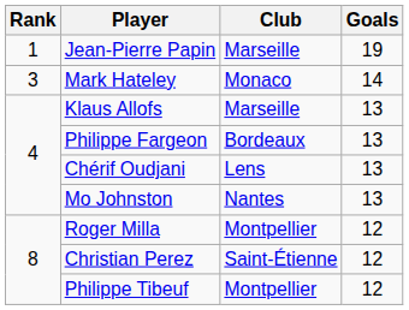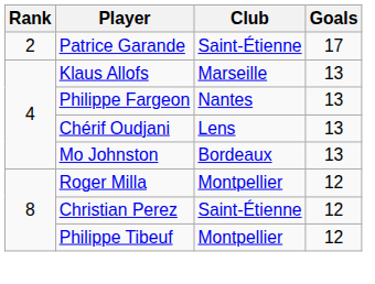 <table class="wikitable" style="text-align:center">
 <tr>
 <th>Rank</th>
 <th>Player</th>
 <th>Club</th>
 <th>Goals</th>
 </tr>
 <tr>
-<td>1</td>
-<td align="left"> <a href='#'>Jean-Pierre Papin</a></td>
-<td align="left"><a href='#'>Marseille</a></td>
-<td>19</td>
-</tr>
-<tr>
-<td>3</td>
-<td align="left"> <a href='#'>Mark Hateley</a></td>
-<td align="left"><a href='#'>Monaco</a></td>
-<td>14</td>
+<td>2</td>
+<td align="left"> <a href='#'>Patrice Garande</a></td>
+<td align="left"><a href='#'>Saint-Étienne</a></td>
+<td>17</td>
 </tr>
 <tr>
 <td rowspan="4">4</td>
 <td align="left"> <a href='#'>Klaus Allofs</a></td>
 <td align="left"><a href='#'>Marseille</a></td>
 <td>13</td>
 </tr>
 <tr>
 <td align="left"> <a href='#'>Philippe Fargeon</a></td>
-<td align="left"><a href='#'>Bordeaux</a></td>
+<td align="left"><a href='#'>Nantes</a></td>
 <td>13</td>
 </tr>
 <tr>
 <td align="left"> <a href='#'>Chérif Oudjani</a></td>
 <td align="left"><a href='#'>Lens</a></td>
 <td>13</td>
 </tr>
 <tr>
 <td align="left"> <a href='#'>Mo Johnston</a></td>
-<td align="left"><a href='#'>Nantes</a></td>
+<td align="left"><a href='#'>Bordeaux</a></td>
 <td>13</td>
 </tr>
 <tr>
 <td rowspan="3">8</td>
 <td align="left"> <a href='#'>Roger Milla</a></td>
 <td align="left"><a href='#'>Montpellier</a></td>
 <td>12</td>
 </tr>
 <tr>
 <td align="left"> <a href='#'>Christian Perez</a></td>
 <td align="left"><a href='#'>Saint-Étienne</a></td>
 <td>12</td>
 </tr>
 <tr>
 <td align="left"> <a href='#'>Philippe Tibeuf</a></td>
 <td align="left"><a href='#'>Montpellier</a></td>
 <td>12</td>
 </tr>
 </table>
